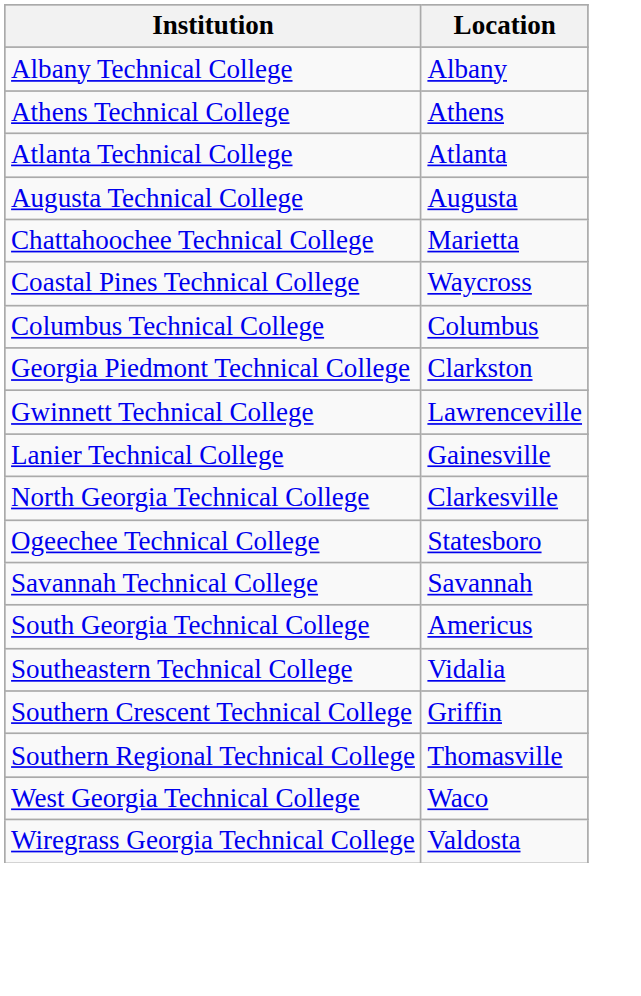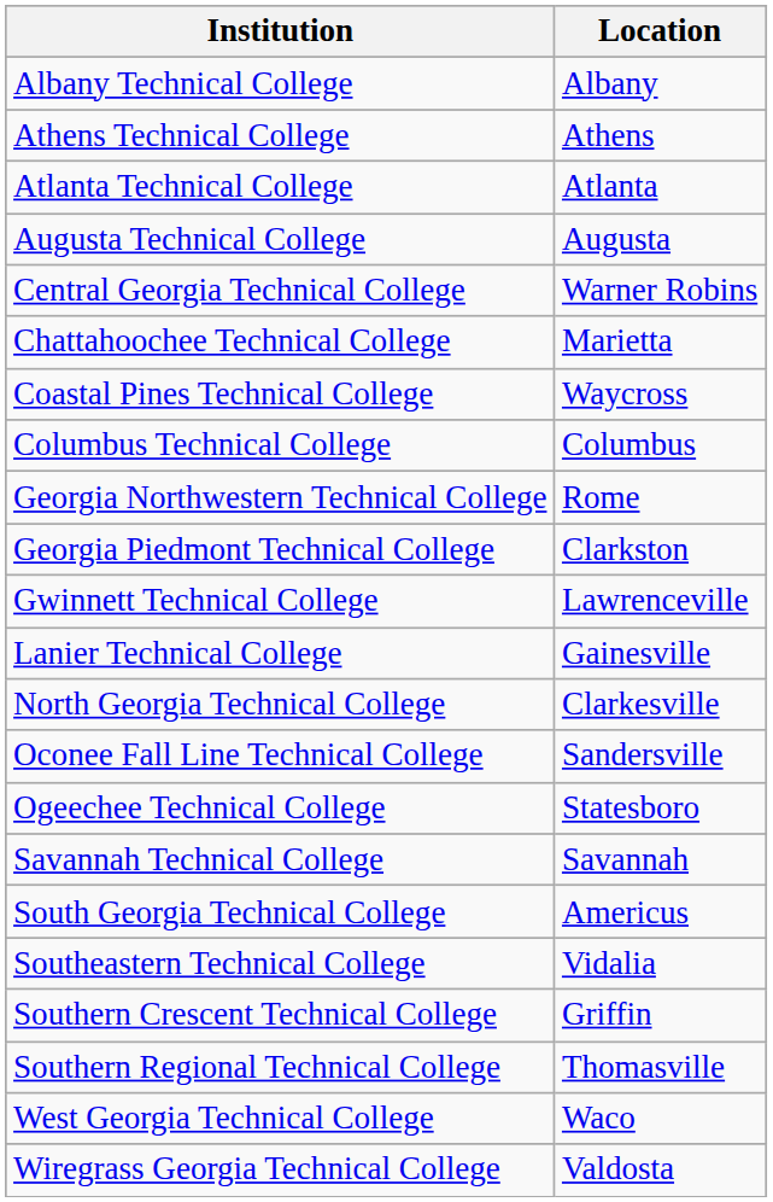 <table class="wikitable">
 <tr>
 <th>Institution</th>
 <th>Location</th>
 </tr>
 <tr>
 <td><a href='#'>Albany Technical College</a></td>
 <td><a href='#'>Albany</a></td>
 </tr>
 <tr>
 <td><a href='#'>Athens Technical College</a></td>
 <td><a href='#'>Athens</a></td>
 </tr>
 <tr>
 <td><a href='#'>Atlanta Technical College</a></td>
 <td><a href='#'>Atlanta</a></td>
 </tr>
 <tr>
 <td><a href='#'>Augusta Technical College</a></td>
 <td><a href='#'>Augusta</a></td>
 </tr>
 <tr>
+<td><a href='#'>Central Georgia Technical College</a></td>
+<td><a href='#'>Warner Robins</a></td>
+</tr>
+<tr>
 <td><a href='#'>Chattahoochee Technical College</a></td>
 <td><a href='#'>Marietta</a></td>
 </tr>
 <tr>
 <td><a href='#'>Coastal Pines Technical College</a></td>
 <td><a href='#'>Waycross</a></td>
 </tr>
 <tr>
 <td><a href='#'>Columbus Technical College</a></td>
 <td><a href='#'>Columbus</a></td>
+</tr>
+<tr>
+<td><a href='#'>Georgia Northwestern Technical College</a></td>
+<td><a href='#'>Rome</a></td>
 </tr>
 <tr>
 <td><a href='#'>Georgia Piedmont Technical College</a></td>
 <td><a href='#'>Clarkston</a></td>
 </tr>
 <tr>
 <td><a href='#'>Gwinnett Technical College</a></td>
 <td><a href='#'>Lawrenceville</a></td>
 </tr>
 <tr>
 <td><a href='#'>Lanier Technical College</a></td>
 <td><a href='#'>Gainesville</a></td>
 </tr>
 <tr>
 <td><a href='#'>North Georgia Technical College</a></td>
 <td><a href='#'>Clarkesville</a></td>
+</tr>
+<tr>
+<td><a href='#'>Oconee Fall Line Technical College</a></td>
+<td><a href='#'>Sandersville</a></td>
 </tr>
 <tr>
 <td><a href='#'>Ogeechee Technical College</a></td>
 <td><a href='#'>Statesboro</a></td>
 </tr>
 <tr>
 <td><a href='#'>Savannah Technical College</a></td>
 <td><a href='#'>Savannah</a></td>
 </tr>
 <tr>
 <td><a href='#'>South Georgia Technical College</a></td>
 <td><a href='#'>Americus</a></td>
 </tr>
 <tr>
 <td><a href='#'>Southeastern Technical College</a></td>
 <td><a href='#'>Vidalia</a></td>
 </tr>
 <tr>
 <td><a href='#'>Southern Crescent Technical College</a></td>
 <td><a href='#'>Griffin</a></td>
 </tr>
 <tr>
 <td><a href='#'>Southern Regional Technical College</a></td>
 <td><a href='#'>Thomasville</a></td>
 </tr>
 <tr>
 <td><a href='#'>West Georgia Technical College</a></td>
 <td><a href='#'>Waco</a></td>
 </tr>
 <tr>
 <td><a href='#'>Wiregrass Georgia Technical College</a></td>
 <td><a href='#'>Valdosta</a></td>
 </tr>
 </table>
